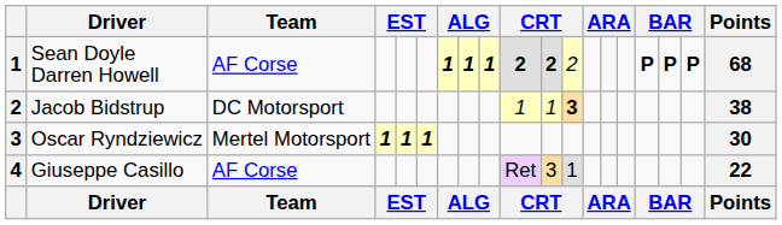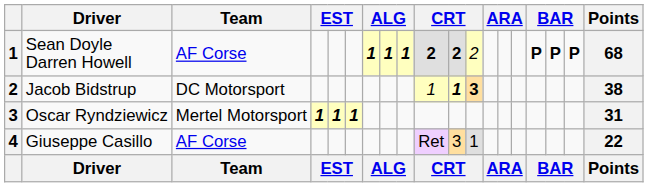 <table class="wikitable" style="font-size: 85%; text-align:center">
 <tr>
 <th></th>
 <th>Driver</th>
 <th>Team</th>
 <th colspan="3"><a href='#'>EST</a><br></th>
 <th colspan="3"><a href='#'>ALG</a><br></th>
 <th colspan="3"><a href='#'>CRT</a><br></th>
 <th colspan="3"><a href='#'>ARA</a><br></th>
 <th colspan="3"><a href='#'>BAR</a><br></th>
 <th>Points</th>
 </tr>
 <tr>
 <th>1</th>
 <td align="left"> Sean Doyle<br> Darren Howell</td>
 <td align="left"> <a href='#'>AF Corse</a></td>
 <td></td>
 <td></td>
 <td></td>
 <td style="background:#ffffbf;"><strong><em>1</em></strong></td>
 <td style="background:#ffffbf;"><strong><em>1</em></strong></td>
 <td style="background:#ffffbf;"><strong><em>1</em></strong></td>
 <td style="background:#dfdfdf;"><strong>2</strong></td>
 <td style="background:#dfdfdf;"><strong>2</strong></td>
 <td style="background:#ffffbf;"><em>2</em></td>
 <td></td>
 <td></td>
 <td></td>
 <td><strong>P</strong></td>
 <td><strong>P</strong></td>
 <td><strong>P</strong></td>
 <th>68</th>
 </tr>
 <tr>
 <th>2</th>
 <td align="left"> Jacob Bidstrup</td>
 <td align="left"> DC Motorsport</td>
 <td></td>
 <td></td>
 <td></td>
 <td></td>
 <td></td>
 <td></td>
 <td style="background:#ffffbf;"><em>1</em></td>
-<td style="background:#ffffbf;"><em>1</em></td>
+<td style="background:#ffffbf;"><strong><em>1</em></strong></td>
 <td style="background:#ffdf9f;"><strong>3</strong></td>
 <td></td>
 <td></td>
 <td></td>
 <td></td>
 <td></td>
 <td></td>
 <th>38</th>
 </tr>
 <tr>
 <th>3</th>
 <td align="left"> Oscar Ryndziewicz</td>
 <td align="left"> Mertel Motorsport</td>
 <td style="background:#ffffbf;"><strong><em>1</em></strong></td>
 <td style="background:#ffffbf;"><strong><em>1</em></strong></td>
 <td style="background:#ffffbf;"><strong><em>1</em></strong></td>
 <td></td>
 <td></td>
 <td></td>
 <td></td>
 <td></td>
 <td></td>
 <td></td>
 <td></td>
 <td></td>
 <td></td>
 <td></td>
 <td></td>
-<th>30</th>
+<th>31</th>
 </tr>
 <tr>
 <th>4</th>
 <td align="left"> Giuseppe Casillo</td>
 <td align="left"> <a href='#'>AF Corse</a></td>
 <td></td>
 <td></td>
 <td></td>
 <td></td>
 <td></td>
 <td></td>
 <td style="background:#efcfff;">Ret</td>
 <td style="background:#ffdf9f;">3</td>
 <td style="background:#dfdfdf;">1</td>
 <td></td>
 <td></td>
 <td></td>
 <td></td>
 <td></td>
 <td></td>
 <th>22</th>
 </tr>
 <tr>
 <th></th>
 <th>Driver</th>
 <th>Team</th>
 <th colspan="3"><a href='#'>EST</a><br></th>
 <th colspan="3"><a href='#'>ALG</a><br></th>
 <th colspan="3"><a href='#'>CRT</a><br></th>
 <th colspan="3"><a href='#'>ARA</a><br></th>
 <th colspan="3"><a href='#'>BAR</a><br></th>
 <th>Points</th>
 </tr>
 </table>
